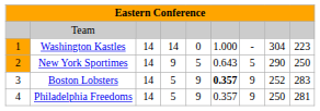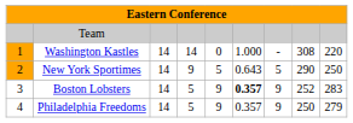 <table class="wikitable" style="margin:1em; clear:right; text-align:left; line-height:normal; width=50%">
 <tr>
 <td style="text-align:center; background:orange" colspan=9><strong>Eastern Conference</strong></td>
 </tr>
 <tr>
 <td style="text-align:center; background-color:#CCCCCC; width:30px"></td>
 <td style="text-align:center; background-color:#CCCCCC; width:150px">Team</td>
 <td style="text-align:center; background-color:#CCCCCC; width:30px"></td>
 <td style="text-align:center; background-color:#CCCCCC; width:30px"></td>
 <td style="text-align:center; background-color:#CCCCCC; width:30px"></td>
 <td style="text-align:center; background-color:#CCCCCC; width:30px"></td>
 <td style="text-align:center; background-color:#CCCCCC; width:30px"></td>
 <td style="text-align:center; background-color:#CCCCCC; width:30px"></td>
 <td style="text-align:center; background-color:#CCCCCC; width:30px"></td>
 </tr>
 <tr>
 <td style="text-align:center; background:orange; width:30px">1</td>
 <td style="text-align:center; background:white; width:150px"><a href='#'>Washington Kastles</a></td>
 <td style="text-align:center; background:white; width:30px">14</td>
 <td style="text-align:center; background:white; width:30px">14</td>
 <td style="text-align:center; background:white; width:30px">0</td>
 <td style="text-align:center; background:white; width:30px">1.000</td>
 <td style="text-align:center; background:white; width:30px">-</td>
-<td style="text-align:center; background:white; width:30px">304</td>
-<td style="text-align:center; background:white; width:30px">223</td>
+<td style="text-align:center; background:white; width:30px">308</td>
+<td style="text-align:center; background:white; width:30px">220</td>
 </tr>
 <tr>
 <td style="text-align:center; background:orange; width:30px">2</td>
 <td style="text-align:center; background:white; width:150px"><a href='#'>New York Sportimes</a></td>
 <td style="text-align:center; background:white; width:30px">14</td>
 <td style="text-align:center; background:white; width:30px">9</td>
 <td style="text-align:center; background:white; width:30px">5</td>
 <td style="text-align:center; background:white; width:30px">0.643</td>
 <td style="text-align:center; background:white; width:30px">5</td>
 <td style="text-align:center; background:white; width:30px">290</td>
 <td style="text-align:center; background:white; width:30px">250</td>
 </tr>
 <tr>
 <td style="text-align:center; background:white; width:30px">3</td>
 <td style="text-align:center; background:white; width:150px"><a href='#'>Boston Lobsters</a></td>
 <td style="text-align:center; background:white; width:30px">14</td>
 <td style="text-align:center; background:white; width:30px">5</td>
 <td style="text-align:center; background:white; width:30px">9</td>
 <td style="text-align:center; background:white; width:30px"><strong>0.357</strong></td>
 <td style="text-align:center; background:white; width:30px">9</td>
 <td style="text-align:center; background:white; width:30px">252</td>
 <td style="text-align:center; background:white; width:30px">283</td>
 </tr>
 <tr>
 <td style="text-align:center; background:white; width:30px">4</td>
 <td style="text-align:center; background:white; width:150px"><a href='#'>Philadelphia Freedoms</a></td>
 <td style="text-align:center; background:white; width:30px">14</td>
 <td style="text-align:center; background:white; width:30px">5</td>
 <td style="text-align:center; background:white; width:30px">9</td>
 <td style="text-align:center; background:white; width:30px">0.357</td>
 <td style="text-align:center; background:white; width:30px">9</td>
 <td style="text-align:center; background:white; width:30px">250</td>
-<td style="text-align:center; background:white; width:30px">281</td>
+<td style="text-align:center; background:white; width:30px">279</td>
 </tr>
 </table>
